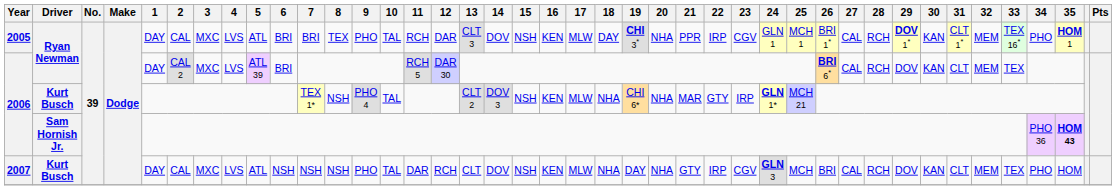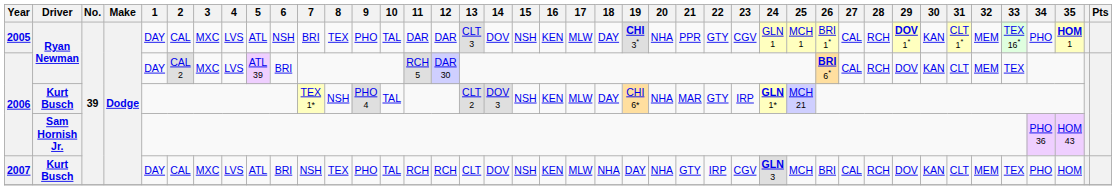 <table class="wikitable" style="text-align:center; font-size:75%">
 <tr>
 <th>Year</th>
 <th>Driver</th>
 <th>No.</th>
 <th>Make</th>
 <th>1</th>
 <th>2</th>
 <th>3</th>
 <th>4</th>
 <th>5</th>
 <th>6</th>
 <th>7</th>
 <th>8</th>
 <th>9</th>
 <th>10</th>
 <th>11</th>
 <th>12</th>
 <th>13</th>
 <th>14</th>
 <th>15</th>
 <th>16</th>
 <th>17</th>
 <th>18</th>
 <th>19</th>
 <th>20</th>
 <th>21</th>
 <th>22</th>
 <th>23</th>
 <th>24</th>
 <th>25</th>
 <th>26</th>
 <th>27</th>
 <th>28</th>
 <th>29</th>
 <th>30</th>
 <th>31</th>
 <th>32</th>
 <th>33</th>
 <th>34</th>
 <th>35</th>
 <th></th>
 <th>Pts</th>
 </tr>
 <tr>
 <th><a href='#'>2005</a></th>
 <th rowspan=2><a href='#'>Ryan Newman</a></th>
 <th rowspan=5>39</th>
 <th rowspan=5><a href='#'>Dodge</a></th>
 <td><a href='#'>DAY</a></td>
 <td><a href='#'>CAL</a></td>
 <td><a href='#'>MXC</a></td>
 <td><a href='#'>LVS</a></td>
 <td><a href='#'>ATL</a></td>
-<td><a href='#'>BRI</a></td>
+<td><a href='#'>NSH</a></td>
 <td><a href='#'>BRI</a></td>
 <td><a href='#'>TEX</a></td>
 <td><a href='#'>PHO</a></td>
 <td><a href='#'>TAL</a></td>
-<td><a href='#'>RCH</a></td>
+<td><a href='#'>DAR</a></td>
 <td><a href='#'>DAR</a></td>
 <td style="background:#DFDFDF;"><a href='#'>CLT</a><br><small>3</small></td>
 <td><a href='#'>DOV</a></td>
 <td><a href='#'>NSH</a></td>
 <td><a href='#'>KEN</a></td>
 <td><a href='#'>MLW</a></td>
 <td><a href='#'>DAY</a></td>
 <td style="background:#DFDFDF;"><strong><a href='#'>CHI</a></strong><br><small>3<sup>*</sup></small></td>
 <td><a href='#'>NHA</a></td>
 <td><a href='#'>PPR</a></td>
-<td><a href='#'>IRP</a></td>
+<td><a href='#'>GTY</a></td>
 <td><a href='#'>CGV</a></td>
 <td style="background:#FFFFBF;"><a href='#'>GLN</a><br><small>1</small></td>
 <td style="background:#FFFFBF;"><a href='#'>MCH</a><br><small>1</small></td>
 <td style="background:#FFFFBF;"><a href='#'>BRI</a><br><small>1<sup>*</sup></small></td>
 <td><a href='#'>CAL</a></td>
 <td><a href='#'>RCH</a></td>
 <td style="background:#FFFFBF;"><strong><a href='#'>DOV</a></strong><br><small>1<sup>*</sup></small></td>
 <td><a href='#'>KAN</a></td>
 <td style="background:#FFFFBF;"><a href='#'>CLT</a><br><small>1<sup>*</sup></small></td>
 <td><a href='#'>MEM</a></td>
 <td style="background:#DFFFDF;"><a href='#'>TEX</a><br><small>16<sup>*</sup></small></td>
 <td><a href='#'>PHO</a></td>
 <td style="background:#FFFFBF;"><strong><a href='#'>HOM</a></strong><br><small>1</small></td>
 <th></th>
 <th></th>
 </tr>
 <tr>
 <th rowspan=3><a href='#'>2006</a></th>
 <td><a href='#'>DAY</a></td>
 <td style="background:#DFDFDF;"><a href='#'>CAL</a><br><small>2</small></td>
 <td><a href='#'>MXC</a></td>
 <td><a href='#'>LVS</a></td>
 <td style="background:#EFCFFF;"><a href='#'>ATL</a><br><small>39</small></td>
 <td><a href='#'>BRI</a></td>
 <td colspan=4></td>
 <td style="background:#DFDFDF;"><a href='#'>RCH</a><br><small>5</small></td>
 <td style="background:#CFCFFF;"><a href='#'>DAR</a><br><small>30</small></td>
 <td colspan=13></td>
 <td style="background:#FFDF9F;"><strong><a href='#'>BRI</a></strong><br><small>6<sup>*</sup></small></td>
 <td><a href='#'>CAL</a></td>
 <td><a href='#'>RCH</a></td>
 <td><a href='#'>DOV</a></td>
 <td><a href='#'>KAN</a></td>
 <td><a href='#'>CLT</a></td>
 <td><a href='#'>MEM</a></td>
 <td><a href='#'>TEX</a></td>
 <td colspan=2></td>
 <th rowspan=3></th>
 <th rowspan=3></th>
 </tr>
 <tr>
 <th><a href='#'>Kurt Busch</a></th>
 <td colspan=6></td>
 <td style="background:#FFFFBF;"><a href='#'>TEX</a><br><small>1*</small></td>
 <td><a href='#'>NSH</a></td>
 <td style="background:#DFDFDF;"><a href='#'>PHO</a><br><small>4</small></td>
 <td><a href='#'>TAL</a></td>
 <td colspan=2></td>
 <td style="background:#DFDFDF;"><a href='#'>CLT</a><br><small>2</small></td>
 <td style="background:#DFDFDF;"><a href='#'>DOV</a><br><small>3</small></td>
 <td><a href='#'>NSH</a></td>
 <td><a href='#'>KEN</a></td>
 <td><a href='#'>MLW</a></td>
-<td><a href='#'>NHA</a></td>
+<td><a href='#'>DAY</a></td>
 <td style="background:#FFDF9F;"><a href='#'>CHI</a><br><small>6*</small></td>
 <td><a href='#'>NHA</a></td>
 <td><a href='#'>MAR</a></td>
 <td><a href='#'>GTY</a></td>
 <td><a href='#'>IRP</a></td>
 <td style="background:#FFFFBF;"><strong><a href='#'>GLN</a></strong><br><small>1*</small></td>
 <td style="background:#CFCFFF;"><a href='#'>MCH</a><br><small>21</small></td>
 <td colspan=10></td>
 </tr>
 <tr>
 <th><a href='#'>Sam Hornish Jr.</a></th>
 <td colspan=33></td>
 <td style="background:#EFCFFF;"><a href='#'>PHO</a><br><small>36</small></td>
-<td style="background:#EFCFFF;"><strong><a href='#'>HOM</a><br><small>43</small></strong></td>
+<td style="background:#EFCFFF;"><a href='#'>HOM</a><br><small>43</small></td>
 </tr>
 <tr>
 <th><a href='#'>2007</a></th>
 <th><a href='#'>Kurt Busch</a></th>
 <td><a href='#'>DAY</a></td>
 <td><a href='#'>CAL</a></td>
 <td><a href='#'>MXC</a></td>
 <td><a href='#'>LVS</a></td>
 <td><a href='#'>ATL</a></td>
+<td><a href='#'>BRI</a></td>
 <td><a href='#'>NSH</a></td>
-<td><a href='#'>NSH</a></td>
-<td><a href='#'>NSH</a></td>
+<td><a href='#'>TEX</a></td>
 <td><a href='#'>PHO</a></td>
 <td><a href='#'>TAL</a></td>
-<td><a href='#'>DAR</a></td>
+<td><a href='#'>RCH</a></td>
 <td><a href='#'>RCH</a></td>
 <td><a href='#'>CLT</a></td>
 <td><a href='#'>DOV</a></td>
 <td><a href='#'>NSH</a></td>
 <td><a href='#'>KEN</a></td>
 <td><a href='#'>MLW</a></td>
 <td><a href='#'>NHA</a></td>
 <td><a href='#'>DAY</a></td>
 <td><a href='#'>NHA</a></td>
 <td><a href='#'>GTY</a></td>
 <td><a href='#'>IRP</a></td>
 <td><a href='#'>CGV</a></td>
 <td style="background:#DFDFDF;"><strong><a href='#'>GLN</a></strong><br><small>3</small></td>
 <td><a href='#'>MCH</a></td>
 <td><a href='#'>BRI</a></td>
 <td><a href='#'>CAL</a></td>
 <td><a href='#'>RCH</a></td>
 <td><a href='#'>DOV</a></td>
 <td><a href='#'>KAN</a></td>
 <td><a href='#'>CLT</a></td>
 <td><a href='#'>MEM</a></td>
 <td><a href='#'>TEX</a></td>
 <td><a href='#'>PHO</a></td>
 <td><a href='#'>HOM</a></td>
 <th></th>
 <th></th>
 </tr>
 <tr>
 </tr>
 </table>
